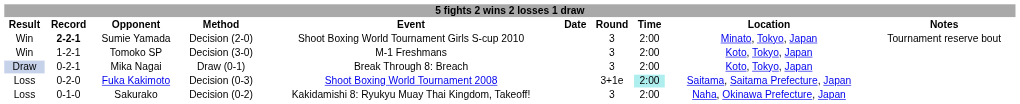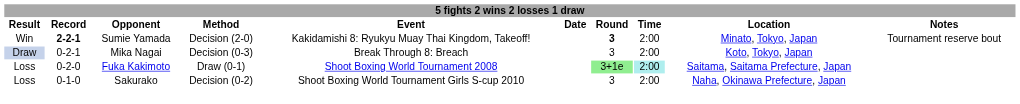 <table class="toccolours" width=100% style="clear:both; margin:1.5em auto; text-align:center;">
 <tr>
 <th colspan=10 style="background:#A9A9A9"><span>5 fights 2 wins 2 losses 1 draw</span></th>
 </tr>
 <tr>
 <th>Result</th>
 <th>Record</th>
 <th>Opponent</th>
 <th>Method</th>
 <th>Event</th>
 <th>Date</th>
 <th>Round</th>
 <th>Time</th>
 <th>Location</th>
 <th>Notes</th>
 </tr>
 <tr>
 <td>Win</td>
 <td><strong>2-2-1</strong></td>
 <td> Sumie Yamada</td>
 <td>Decision (2-0)</td>
-<td>Shoot Boxing World Tournament Girls S-cup 2010</td>
+<td>Kakidamishi 8: Ryukyu Muay Thai Kingdom, Takeoff!</td>
 <td></td>
-<td>3</td>
+<td><strong>3</strong></td>
 <td>2:00</td>
 <td><a href='#'>Minato</a>, <a href='#'>Tokyo</a>, <a href='#'>Japan</a></td>
 <td>Tournament reserve bout</td>
 </tr>
 <tr>
-<td>Win</td>
-<td>1-2-1</td>
-<td> Tomoko SP</td>
-<td>Decision (3-0)</td>
-<td>M-1 Freshmans</td>
-<td></td>
-<td>3</td>
-<td>2:00</td>
-<td><a href='#'>Koto</a>, <a href='#'>Tokyo</a>, <a href='#'>Japan</a></td>
-<td></td>
-</tr>
-<tr>
 <td style="background: #c5d2ea">Draw</td>
 <td>0-2-1</td>
 <td> Mika Nagai</td>
-<td>Draw (0-1)</td>
+<td>Decision (0-3)</td>
 <td>Break Through 8: Breach</td>
 <td></td>
 <td>3</td>
 <td>2:00</td>
 <td><a href='#'>Koto</a>, <a href='#'>Tokyo</a>, <a href='#'>Japan</a></td>
 <td></td>
 </tr>
 <tr>
 <td>Loss</td>
 <td>0-2-0</td>
 <td> <a href='#'>Fuka Kakimoto</a></td>
-<td>Decision (0-3)</td>
+<td>Draw (0-1)</td>
 <td><a href='#'>Shoot Boxing World Tournament 2008</a></td>
 <td></td>
-<td>3+1e</td>
+<td style="background: lightgreen;">3+1e</td>
 <td style="background: paleturquoise;">2:00</td>
 <td><a href='#'>Saitama</a>, <a href='#'>Saitama Prefecture</a>, <a href='#'>Japan</a></td>
 <td></td>
 </tr>
 <tr>
 <td>Loss</td>
 <td>0-1-0</td>
 <td> Sakurako</td>
 <td>Decision (0-2)</td>
-<td>Kakidamishi 8: Ryukyu Muay Thai Kingdom, Takeoff!</td>
+<td>Shoot Boxing World Tournament Girls S-cup 2010</td>
 <td></td>
 <td>3</td>
 <td>2:00</td>
 <td><a href='#'>Naha</a>, <a href='#'>Okinawa Prefecture</a>, <a href='#'>Japan</a></td>
 <td></td>
 </tr>
 </table>
